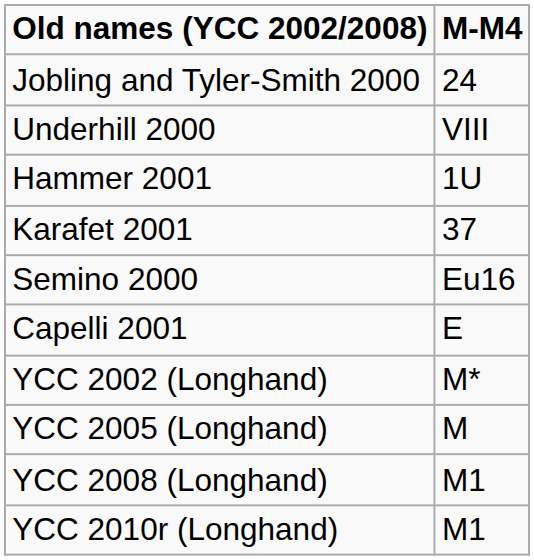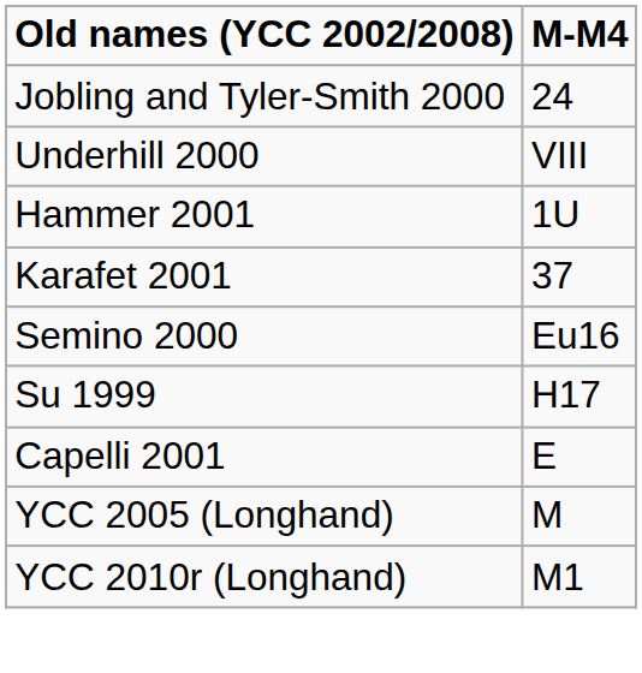 <table class="wikitable">
 <tr>
 <td><strong>Old names (YCC 2002/2008)</strong></td>
 <td><strong>M-M4</strong></td>
 </tr>
 <tr>
 <td>Jobling and Tyler-Smith 2000</td>
 <td>24</td>
 </tr>
 <tr>
 <td>Underhill 2000</td>
 <td>VIII</td>
 </tr>
 <tr>
 <td>Hammer 2001</td>
 <td>1U</td>
 </tr>
 <tr>
 <td>Karafet 2001</td>
 <td>37</td>
 </tr>
 <tr>
 <td>Semino 2000</td>
 <td>Eu16</td>
 </tr>
 <tr>
+<td>Su 1999</td>
+<td>H17</td>
+</tr>
+<tr>
 <td>Capelli 2001</td>
 <td>E</td>
-</tr>
-<tr>
-<td>YCC 2002 (Longhand)</td>
-<td>M*</td>
 </tr>
 <tr>
 <td>YCC 2005 (Longhand)</td>
 <td>M</td>
 </tr>
 <tr>
-<td>YCC 2008 (Longhand)</td>
-<td>M1</td>
-</tr>
-<tr>
 <td>YCC 2010r (Longhand)</td>
 <td>M1</td>
 </tr>
 </table>
